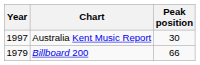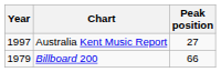 <table class="wikitable">
 <tr>
 <th>Year</th>
 <th>Chart</th>
 <th>Peak<br>position</th>
 </tr>
 <tr>
 <td>1997</td>
 <td>Australia  <a href='#'>Kent Music Report</a></td>
-<td align="center">30</td>
+<td align="center">27</td>
 </tr>
 <tr>
 <td>1979</td>
 <td><a href='#'><em>Billboard</em> 200</a></td>
 <td align="center">66</td>
 </tr>
 </table>
